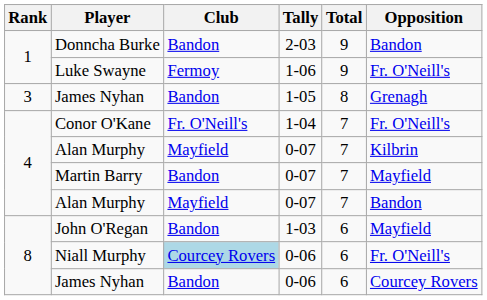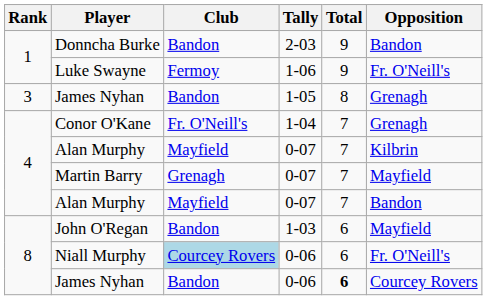 <table class="wikitable">
 <tr>
 <th>Rank</th>
 <th>Player</th>
 <th>Club</th>
 <th>Tally</th>
 <th>Total</th>
 <th>Opposition</th>
 </tr>
 <tr>
 <td rowspan="2" style="text-align:center;">1</td>
 <td>Donncha Burke</td>
 <td><a href='#'>Bandon</a></td>
 <td align=center>2-03</td>
 <td align=center>9</td>
 <td><a href='#'>Bandon</a></td>
 </tr>
 <tr>
 <td>Luke Swayne</td>
 <td><a href='#'>Fermoy</a></td>
 <td align=center>1-06</td>
 <td align=center>9</td>
 <td><a href='#'>Fr. O'Neill's</a></td>
 </tr>
 <tr>
 <td rowspan="1" style="text-align:center;">3</td>
 <td>James Nyhan</td>
 <td><a href='#'>Bandon</a></td>
 <td align=center>1-05</td>
 <td align=center>8</td>
 <td><a href='#'>Grenagh</a></td>
 </tr>
 <tr>
 <td rowspan="4" style="text-align:center;">4</td>
 <td>Conor O'Kane</td>
 <td><a href='#'>Fr. O'Neill's</a></td>
 <td align=center>1-04</td>
 <td align=center>7</td>
-<td><a href='#'>Fr. O'Neill's</a></td>
+<td><a href='#'>Grenagh</a></td>
 </tr>
 <tr>
 <td>Alan Murphy</td>
 <td><a href='#'>Mayfield</a></td>
 <td align=center>0-07</td>
 <td align=center>7</td>
 <td><a href='#'>Kilbrin</a></td>
 </tr>
 <tr>
 <td>Martin Barry</td>
-<td><a href='#'>Bandon</a></td>
+<td><a href='#'>Grenagh</a></td>
 <td align=center>0-07</td>
 <td align=center>7</td>
 <td><a href='#'>Mayfield</a></td>
 </tr>
 <tr>
 <td>Alan Murphy</td>
 <td><a href='#'>Mayfield</a></td>
 <td align=center>0-07</td>
 <td align=center>7</td>
 <td><a href='#'>Bandon</a></td>
 </tr>
 <tr>
 <td rowspan="3" style="text-align:center;">8</td>
 <td>John O'Regan</td>
 <td><a href='#'>Bandon</a></td>
 <td align=center>1-03</td>
 <td align=center>6</td>
 <td><a href='#'>Mayfield</a></td>
 </tr>
 <tr>
 <td>Niall Murphy</td>
 <td style="background: lightblue;"><a href='#'>Courcey Rovers</a></td>
 <td align=center>0-06</td>
 <td align=center>6</td>
 <td><a href='#'>Fr. O'Neill's</a></td>
 </tr>
 <tr>
 <td>James Nyhan</td>
 <td><a href='#'>Bandon</a></td>
 <td align=center>0-06</td>
-<td align=center>6</td>
+<td align=center><strong>6</strong></td>
 <td><a href='#'>Courcey Rovers</a></td>
 </tr>
 </table>
